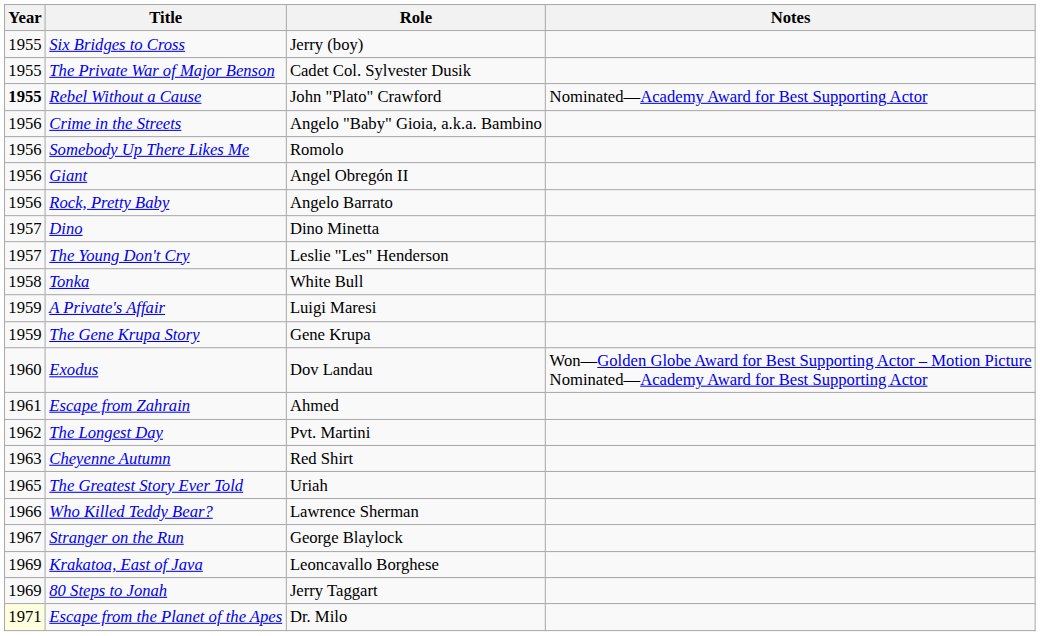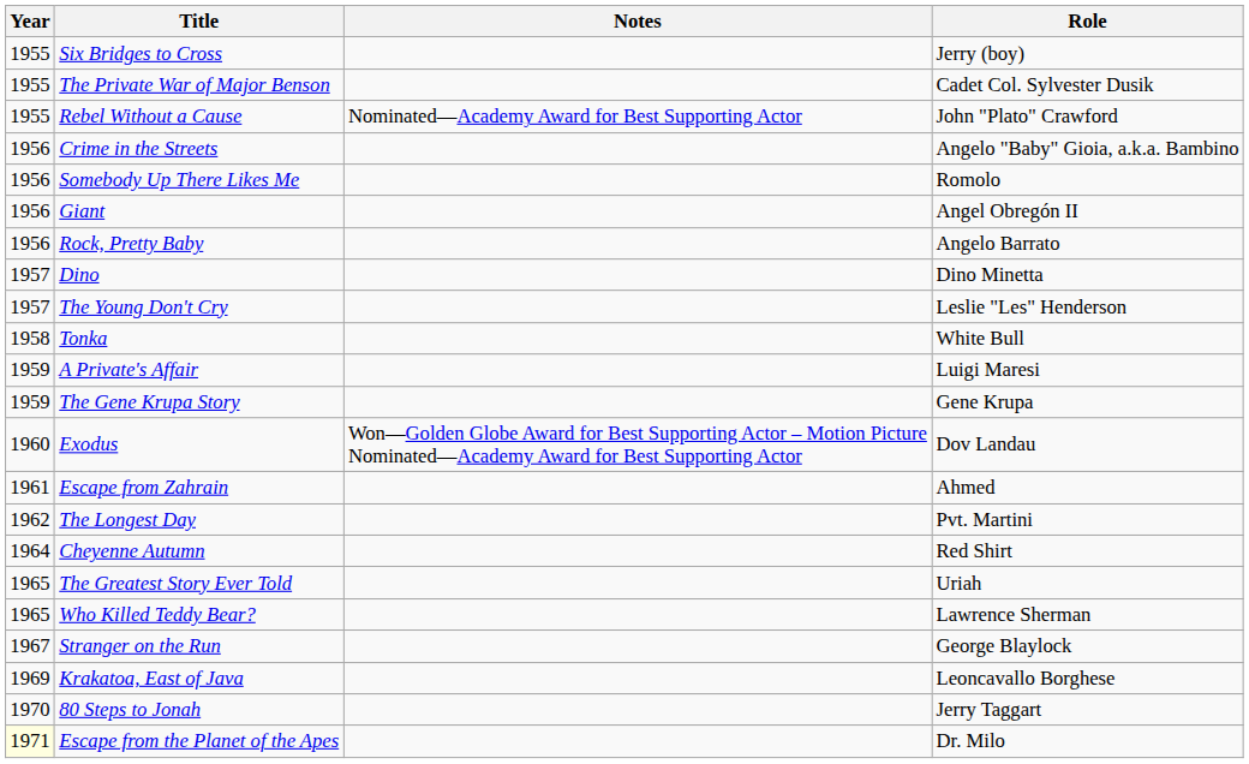 <table class="wikitable sortable">
 <tr>
 <th>Year</th>
 <th>Title</th>
+<th>Notes</th>
 <th>Role</th>
-<th>Notes</th>
 </tr>
 <tr>
 <td>1955</td>
 <td><em><a href='#'>Six Bridges to Cross</a></em></td>
+<td></td>
 <td>Jerry (boy)</td>
-<td></td>
 </tr>
 <tr>
 <td>1955</td>
 <td><em><a href='#'>The Private War of Major Benson</a></em></td>
+<td></td>
 <td>Cadet Col. Sylvester Dusik</td>
-<td></td>
 </tr>
 <tr>
-<td><strong>1955</strong></td>
+<td>1955</td>
 <td><em><a href='#'>Rebel Without a Cause</a></em></td>
+<td>Nominated—<a href='#'>Academy Award for Best Supporting Actor</a></td>
 <td>John "Plato" Crawford</td>
-<td>Nominated—<a href='#'>Academy Award for Best Supporting Actor</a></td>
 </tr>
 <tr>
 <td>1956</td>
 <td><em><a href='#'>Crime in the Streets</a></em></td>
+<td></td>
 <td>Angelo "Baby" Gioia, a.k.a. Bambino</td>
-<td></td>
 </tr>
 <tr>
 <td>1956</td>
 <td><em><a href='#'>Somebody Up There Likes Me</a></em></td>
+<td></td>
 <td>Romolo</td>
-<td></td>
 </tr>
 <tr>
 <td>1956</td>
 <td><em><a href='#'>Giant</a></em></td>
+<td></td>
 <td>Angel Obregón II</td>
-<td></td>
 </tr>
 <tr>
 <td>1956</td>
 <td><em><a href='#'>Rock, Pretty Baby</a></em></td>
+<td></td>
 <td>Angelo Barrato</td>
-<td></td>
 </tr>
 <tr>
 <td>1957</td>
 <td><em><a href='#'>Dino</a></em></td>
+<td></td>
 <td>Dino Minetta</td>
-<td></td>
 </tr>
 <tr>
 <td>1957</td>
 <td><em><a href='#'>The Young Don't Cry</a></em></td>
+<td></td>
 <td>Leslie "Les" Henderson</td>
-<td></td>
 </tr>
 <tr>
 <td>1958</td>
 <td><em><a href='#'>Tonka</a></em></td>
+<td></td>
 <td>White Bull</td>
-<td></td>
 </tr>
 <tr>
 <td>1959</td>
 <td><em><a href='#'>A Private's Affair</a></em></td>
+<td></td>
 <td>Luigi Maresi</td>
-<td></td>
 </tr>
 <tr>
 <td>1959</td>
 <td><em><a href='#'>The Gene Krupa Story</a></em></td>
+<td></td>
 <td>Gene Krupa</td>
-<td></td>
 </tr>
 <tr>
 <td>1960</td>
 <td><em><a href='#'>Exodus</a></em></td>
+<td>Won—<a href='#'>Golden Globe Award for Best Supporting Actor – Motion Picture</a><br>Nominated—<a href='#'>Academy Award for Best Supporting Actor</a></td>
 <td>Dov Landau</td>
-<td>Won—<a href='#'>Golden Globe Award for Best Supporting Actor – Motion Picture</a><br>Nominated—<a href='#'>Academy Award for Best Supporting Actor</a></td>
 </tr>
 <tr>
 <td>1961</td>
 <td><em><a href='#'>Escape from Zahrain</a></em></td>
+<td></td>
 <td>Ahmed</td>
-<td></td>
 </tr>
 <tr>
 <td>1962</td>
 <td><em><a href='#'>The Longest Day</a></em></td>
+<td></td>
 <td>Pvt. Martini</td>
-<td></td>
 </tr>
 <tr>
-<td>1963</td>
+<td>1964</td>
 <td><em><a href='#'>Cheyenne Autumn</a></em></td>
+<td></td>
 <td>Red Shirt</td>
-<td></td>
 </tr>
 <tr>
 <td>1965</td>
 <td><em><a href='#'>The Greatest Story Ever Told</a></em></td>
+<td></td>
 <td>Uriah</td>
-<td></td>
 </tr>
 <tr>
-<td>1966</td>
+<td>1965</td>
 <td><em><a href='#'>Who Killed Teddy Bear?</a></em></td>
+<td></td>
 <td>Lawrence Sherman</td>
-<td></td>
 </tr>
 <tr>
 <td>1967</td>
 <td><em><a href='#'>Stranger on the Run</a></em></td>
+<td></td>
 <td>George Blaylock</td>
-<td></td>
 </tr>
 <tr>
 <td>1969</td>
 <td><em><a href='#'>Krakatoa, East of Java</a></em></td>
+<td></td>
 <td>Leoncavallo Borghese</td>
-<td></td>
 </tr>
 <tr>
-<td>1969</td>
+<td>1970</td>
 <td><em><a href='#'>80 Steps to Jonah</a></em></td>
+<td></td>
 <td>Jerry Taggart</td>
-<td></td>
 </tr>
 <tr>
 <td style="background: lightyellow;">1971</td>
 <td><em><a href='#'>Escape from the Planet of the Apes</a></em></td>
+<td></td>
 <td>Dr. Milo</td>
-<td></td>
 </tr>
 </table>
